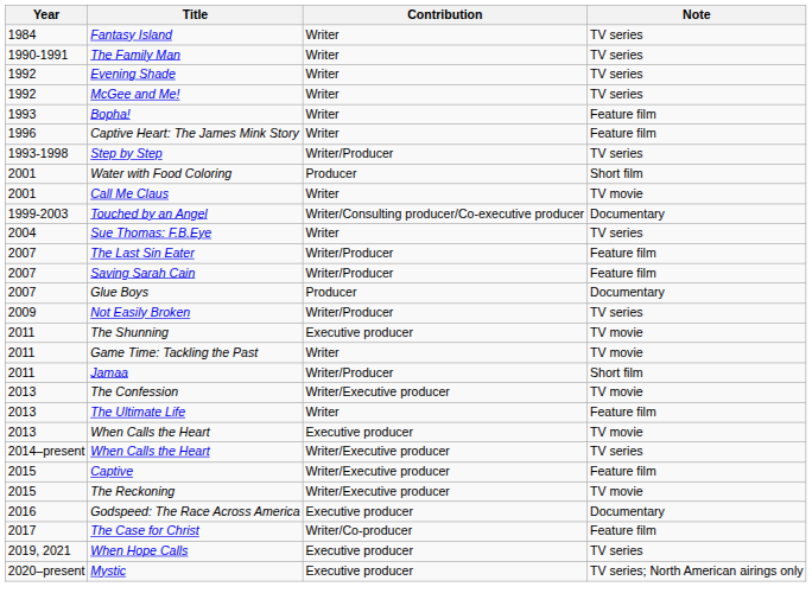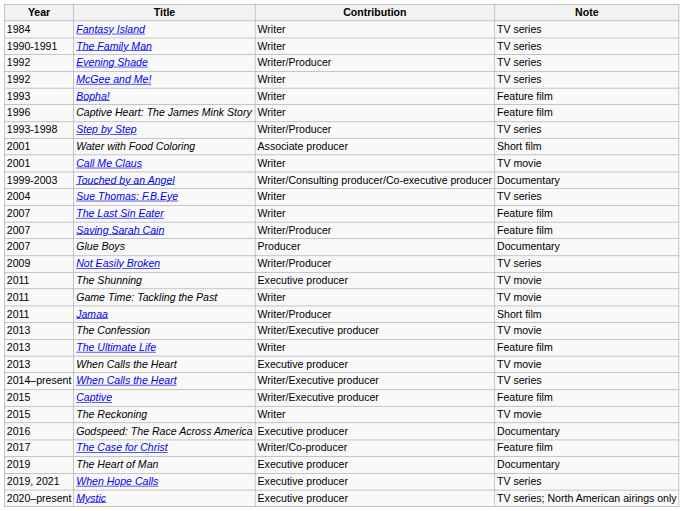 <table class="wikitable sortable">
 <tr>
 <th>Year</th>
 <th>Title</th>
 <th>Contribution</th>
 <th>Note</th>
 </tr>
 <tr>
 <td>1984</td>
 <td><em><a href='#'>Fantasy Island</a></em></td>
 <td>Writer</td>
 <td>TV series</td>
 </tr>
 <tr>
 <td>1990-1991</td>
 <td><em><a href='#'>The Family Man</a></em></td>
 <td>Writer</td>
 <td>TV series</td>
 </tr>
 <tr>
 <td>1992</td>
 <td><em><a href='#'>Evening Shade</a></em></td>
-<td>Writer</td>
+<td>Writer/Producer</td>
 <td>TV series</td>
 </tr>
 <tr>
 <td>1992</td>
 <td><em><a href='#'>McGee and Me!</a></em></td>
 <td>Writer</td>
 <td>TV series</td>
 </tr>
 <tr>
 <td>1993</td>
 <td><em><a href='#'>Bopha!</a></em></td>
 <td>Writer</td>
 <td>Feature film</td>
 </tr>
 <tr>
 <td>1996</td>
 <td><em>Captive Heart: The James Mink Story</em></td>
 <td>Writer</td>
 <td>Feature film</td>
 </tr>
 <tr>
 <td>1993-1998</td>
 <td><em><a href='#'>Step by Step</a></em></td>
 <td>Writer/Producer</td>
 <td>TV series</td>
 </tr>
 <tr>
 <td>2001</td>
 <td><em>Water with Food Coloring</em></td>
-<td>Producer</td>
+<td>Associate producer</td>
 <td>Short film</td>
 </tr>
 <tr>
 <td>2001</td>
 <td><em><a href='#'>Call Me Claus</a></em></td>
 <td>Writer</td>
 <td>TV movie</td>
 </tr>
 <tr>
 <td>1999-2003</td>
 <td><em><a href='#'>Touched by an Angel</a></em></td>
 <td>Writer/Consulting producer/Co-executive producer</td>
 <td>Documentary</td>
 </tr>
 <tr>
 <td>2004</td>
 <td><em><a href='#'>Sue Thomas: F.B.Eye</a></em></td>
 <td>Writer</td>
 <td>TV series</td>
 </tr>
 <tr>
 <td>2007</td>
 <td><em><a href='#'>The Last Sin Eater</a></em></td>
-<td>Writer/Producer</td>
+<td>Writer</td>
 <td>Feature film</td>
 </tr>
 <tr>
 <td>2007</td>
 <td><em><a href='#'>Saving Sarah Cain</a></em></td>
 <td>Writer/Producer</td>
 <td>Feature film</td>
 </tr>
 <tr>
 <td>2007</td>
 <td><em>Glue Boys</em></td>
 <td>Producer</td>
 <td>Documentary</td>
 </tr>
 <tr>
 <td>2009</td>
 <td><em><a href='#'>Not Easily Broken</a></em></td>
 <td>Writer/Producer</td>
 <td>TV series</td>
 </tr>
 <tr>
 <td>2011</td>
 <td><em>The Shunning</em></td>
 <td>Executive producer</td>
 <td>TV movie</td>
 </tr>
 <tr>
 <td>2011</td>
 <td><em>Game Time: Tackling the Past</em></td>
 <td>Writer</td>
 <td>TV movie</td>
 </tr>
 <tr>
 <td>2011</td>
 <td><em><a href='#'>Jamaa</a></em></td>
 <td>Writer/Producer</td>
 <td>Short film</td>
 </tr>
 <tr>
 <td>2013</td>
 <td><em>The Confession</em></td>
 <td>Writer/Executive producer</td>
 <td>TV movie</td>
 </tr>
 <tr>
 <td>2013</td>
 <td><em><a href='#'>The Ultimate Life</a></em></td>
 <td>Writer</td>
 <td>Feature film</td>
 </tr>
 <tr>
 <td>2013</td>
 <td><em>When Calls the Heart</em></td>
 <td>Executive producer</td>
 <td>TV movie</td>
 </tr>
 <tr>
 <td>2014–present</td>
 <td><em><a href='#'>When Calls the Heart</a></em></td>
 <td>Writer/Executive producer</td>
 <td>TV series</td>
 </tr>
 <tr>
 <td>2015</td>
 <td><em><a href='#'>Captive</a></em></td>
 <td>Writer/Executive producer</td>
 <td>Feature film</td>
 </tr>
 <tr>
 <td>2015</td>
 <td><em>The Reckoning</em></td>
-<td>Writer/Executive producer</td>
+<td>Writer</td>
 <td>TV movie</td>
 </tr>
 <tr>
 <td>2016</td>
 <td><em>Godspeed: The Race Across America</em></td>
 <td>Executive producer</td>
 <td>Documentary</td>
 </tr>
 <tr>
 <td>2017</td>
 <td><em><a href='#'>The Case for Christ</a></em></td>
 <td>Writer/Co-producer</td>
 <td>Feature film</td>
 </tr>
 <tr>
+<td>2019</td>
+<td><em>The Heart of Man</em></td>
+<td>Executive producer</td>
+<td>Documentary</td>
+</tr>
+<tr>
 <td>2019, 2021</td>
 <td><em><a href='#'>When Hope Calls</a></em></td>
 <td>Executive producer</td>
 <td>TV series</td>
 </tr>
 <tr>
 <td>2020–present</td>
 <td><em><a href='#'>Mystic</a></em></td>
 <td>Executive producer</td>
 <td>TV series; North American airings only</td>
 </tr>
 </table>
